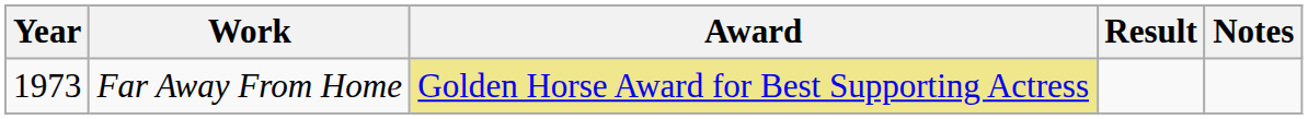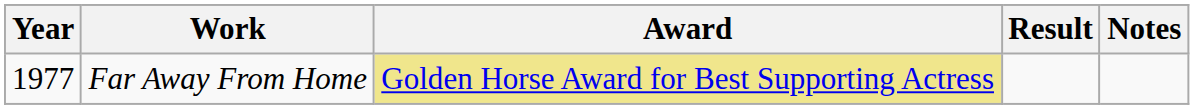 <table class="wikitable">
 <tr>
 <th>Year</th>
 <th>Work</th>
 <th>Award</th>
 <th>Result</th>
 <th>Notes</th>
 </tr>
 <tr>
-<td>1973</td>
+<td>1977</td>
 <td><em>Far Away From Home</em></td>
 <td style="background: khaki;"><a href='#'>Golden Horse Award for Best Supporting Actress</a></td>
 <td></td>
 <td></td>
 </tr>
 </table>
